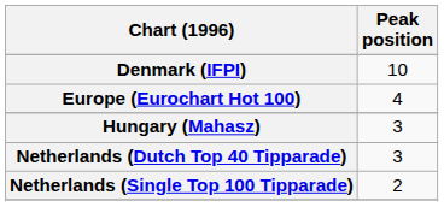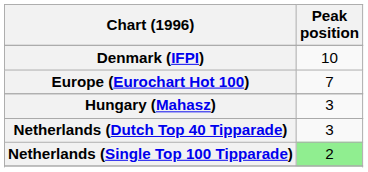 <table class="wikitable sortable plainrowheaders">
 <tr>
 <th scope="col">Chart (1996)</th>
 <th scope="col">Peak<br>position</th>
 </tr>
 <tr>
 </tr>
 <tr>
 </tr>
 <tr>
 </tr>
 <tr>
 <th scope="row">Denmark (<a href='#'>IFPI</a>)</th>
 <td align="center">10</td>
 </tr>
 <tr>
 <th scope="row">Europe (<a href='#'>Eurochart Hot 100</a>)</th>
-<td align="center">4</td>
+<td align="center">7</td>
 </tr>
 <tr>
 </tr>
 <tr>
 </tr>
 <tr>
 </tr>
 <tr>
 <th scope="row">Hungary (<a href='#'>Mahasz</a>)</th>
 <td align="center">3</td>
 </tr>
 <tr>
 </tr>
 <tr>
 <th scope="row">Netherlands (<a href='#'>Dutch Top 40 Tipparade</a>)</th>
 <td align="center">3</td>
 </tr>
 <tr>
 <th scope="row">Netherlands (<a href='#'>Single Top 100 Tipparade</a>)</th>
-<td align="center">2</td>
+<td align="center" style="background: lightgreen;">2</td>
 </tr>
 <tr>
 </tr>
 <tr>
 </tr>
 <tr>
 </tr>
 <tr>
 </tr>
 <tr>
 </tr>
 </table>
